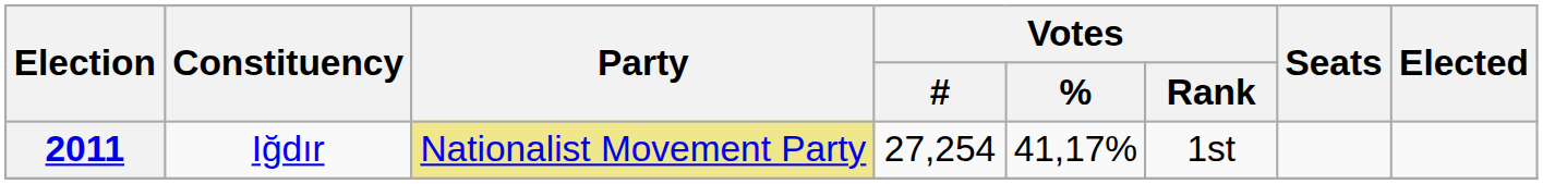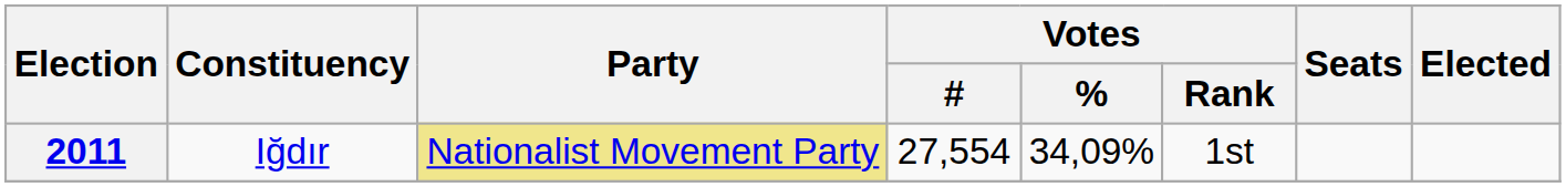 <table class=wikitable style="text-align:center">
 <tr>
 <th rowspan=2>Election</th>
 <th rowspan=2>Constituency</th>
 <th rowspan=2>Party</th>
 <th colspan=3>Votes</th>
 <th rowspan=2>Seats</th>
 <th rowspan=2>Elected</th>
 </tr>
 <tr>
 <th style="width:50px">#</th>
 <th style="width:50px">%</th>
 <th style="width:50px">Rank</th>
 </tr>
 <tr>
 <th><a href='#'>2011</a></th>
 <td><a href='#'>Iğdır</a></td>
 <td style="background: khaki;"><a href='#'>Nationalist Movement Party</a></td>
-<td>27,254</td>
-<td>41,17%</td>
+<td>27,554</td>
+<td>34,09%</td>
 <td>1st</td>
 <td style="text-align:center;"><strong></strong></td>
 <td></td>
 </tr>
 <tr>
 </tr>
 </table>
